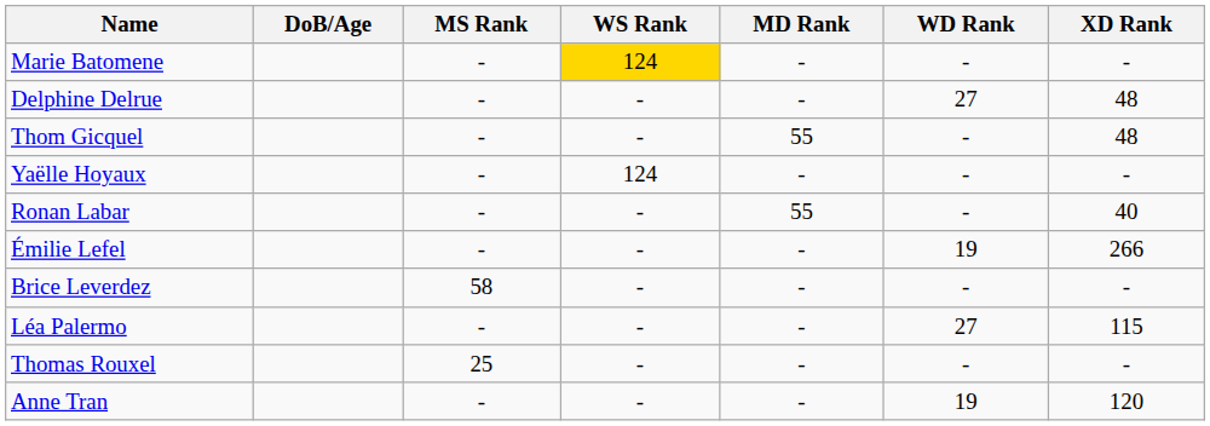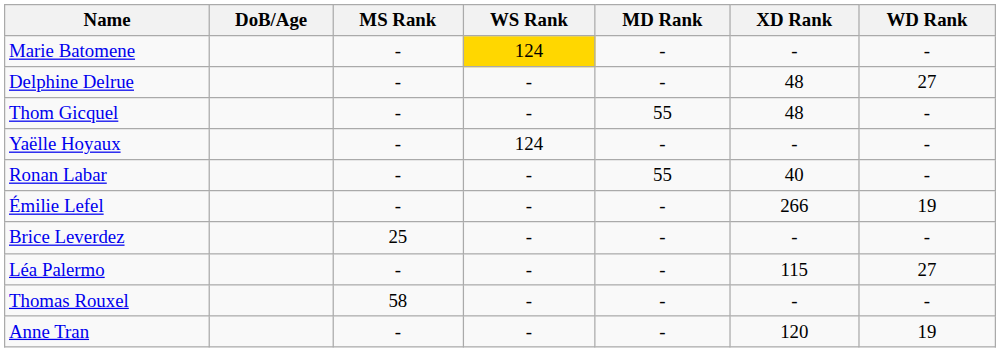 <table class="wikitable"  style="width:800px; font-size:95%; text-align:center">
 <tr>
 <th align="left">Name</th>
 <th align="left">DoB/Age</th>
 <th align="left">MS Rank</th>
 <th align="left">WS Rank</th>
 <th align="left">MD Rank</th>
+<th align="left">XD Rank</th>
 <th align="left">WD Rank</th>
-<th align="left">XD Rank</th>
 </tr>
 <tr>
 <td align="left"><a href='#'>Marie Batomene</a></td>
 <td align="left"></td>
 <td>-</td>
 <td style="background: gold;">124</td>
 <td>-</td>
 <td>-</td>
 <td>-</td>
 </tr>
 <tr>
 <td align="left"><a href='#'>Delphine Delrue</a></td>
 <td align="left"></td>
 <td>-</td>
 <td>-</td>
 <td>-</td>
+<td>48</td>
 <td>27</td>
-<td>48</td>
 </tr>
 <tr>
 <td align="left"><a href='#'>Thom Gicquel</a></td>
 <td align="left"></td>
 <td>-</td>
 <td>-</td>
 <td>55</td>
+<td>48</td>
 <td>-</td>
-<td>48</td>
 </tr>
 <tr>
 <td align="left"><a href='#'>Yaëlle Hoyaux</a></td>
 <td align="left"></td>
 <td>-</td>
 <td>124</td>
 <td>-</td>
 <td>-</td>
 <td>-</td>
 </tr>
 <tr>
 <td align="left"><a href='#'>Ronan Labar</a></td>
 <td align="left"></td>
 <td>-</td>
 <td>-</td>
 <td>55</td>
+<td>40</td>
 <td>-</td>
-<td>40</td>
 </tr>
 <tr>
 <td align="left"><a href='#'>Émilie Lefel</a></td>
 <td align="left"></td>
 <td>-</td>
 <td>-</td>
 <td>-</td>
+<td>266</td>
 <td>19</td>
-<td>266</td>
 </tr>
 <tr>
 <td align="left"><a href='#'>Brice Leverdez</a></td>
 <td align="left"></td>
-<td>58</td>
+<td>25</td>
 <td>-</td>
 <td>-</td>
 <td>-</td>
 <td>-</td>
 </tr>
 <tr>
 <td align="left"><a href='#'>Léa Palermo</a></td>
 <td align="left"></td>
 <td>-</td>
 <td>-</td>
 <td>-</td>
+<td>115</td>
 <td>27</td>
-<td>115</td>
 </tr>
 <tr>
 <td align="left"><a href='#'>Thomas Rouxel</a></td>
 <td align="left"></td>
-<td>25</td>
+<td>58</td>
 <td>-</td>
 <td>-</td>
 <td>-</td>
 <td>-</td>
 </tr>
 <tr>
 <td align="left"><a href='#'>Anne Tran</a></td>
 <td align="left"></td>
 <td>-</td>
 <td>-</td>
 <td>-</td>
+<td>120</td>
 <td>19</td>
-<td>120</td>
 </tr>
 </table>
